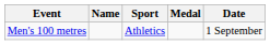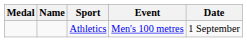 <table class="wikitable sortable">
 <tr>
-<th>Event</th>
+<th>Medal</th>
 <th>Name</th>
 <th>Sport</th>
-<th>Medal</th>
+<th>Event</th>
 <th>Date</th>
 </tr>
 <tr>
-<td><a href='#'>Men's 100 metres</a></td>
+<td></td>
 <td></td>
 <td><a href='#'>Athletics</a></td>
-<td></td>
+<td><a href='#'>Men's 100 metres</a></td>
 <td>1 September</td>
 </tr>
 </table>
